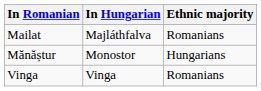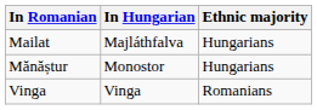 <table class="wikitable collapsible sortable">
 <tr>
 <th>In <a href='#'>Romanian</a></th>
 <th>In <a href='#'>Hungarian</a></th>
 <th>Ethnic majority</th>
 </tr>
 <tr>
 <td>Mailat</td>
 <td>Majláthfalva</td>
-<td>Romanians</td>
+<td>Hungarians</td>
 </tr>
 <tr>
 <td>Mănăștur</td>
 <td>Monostor</td>
 <td>Hungarians</td>
 </tr>
 <tr>
 <td>Vinga</td>
 <td>Vinga</td>
 <td>Romanians</td>
 </tr>
 </table>
